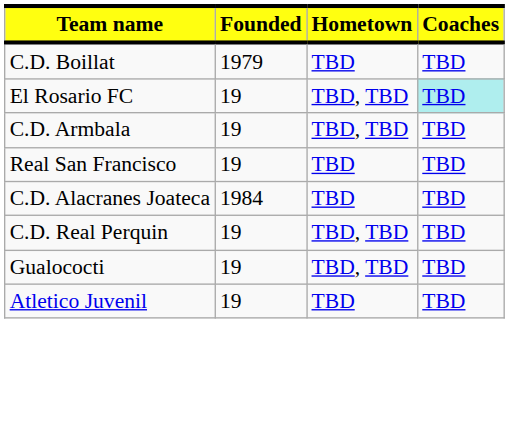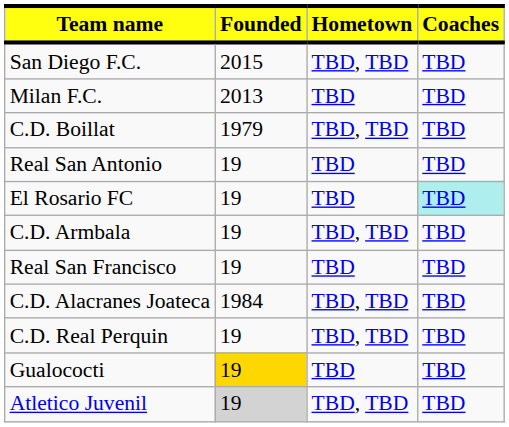 <table class="wikitable">
 <tr>
 <th style="background:#FFFF10; color:black; border-top:black 3px solid; border-bottom:black 3px solid;">Team name</th>
 <th style="background:#FFFF10; color:black; border-top:black 3px solid; border-bottom:black 3px solid;">Founded</th>
 <th style="background:#FFFF10; color:black; border-top:black 3px solid; border-bottom:black 3px solid;">Hometown</th>
 <th style="background:#FFFF10; color:black; border-top:black 3px solid; border-bottom:black 3px solid;">Coaches</th>
 </tr>
 <tr>
+<td>San Diego F.C.</td>
+<td>2015</td>
+<td> <a href='#'>TBD</a>, <a href='#'>TBD</a></td>
+<td> <a href='#'>TBD</a></td>
+</tr>
+<tr>
+<td>Milan F.C.</td>
+<td>2013</td>
+<td> <a href='#'>TBD</a></td>
+<td> <a href='#'>TBD</a></td>
+</tr>
+<tr>
 <td>C.D. Boillat</td>
 <td>1979</td>
+<td> <a href='#'>TBD</a>, <a href='#'>TBD</a></td>
+<td> <a href='#'>TBD</a></td>
+</tr>
+<tr>
+<td>Real San Antonio</td>
+<td>19</td>
 <td> <a href='#'>TBD</a></td>
 <td> <a href='#'>TBD</a></td>
 </tr>
 <tr>
 <td>El Rosario FC</td>
 <td>19</td>
-<td> <a href='#'>TBD</a>, <a href='#'>TBD</a></td>
+<td> <a href='#'>TBD</a></td>
 <td style="background: paleturquoise;"> <a href='#'>TBD</a></td>
 </tr>
 <tr>
 <td>C.D. Armbala</td>
 <td>19</td>
 <td> <a href='#'>TBD</a>, <a href='#'>TBD</a></td>
 <td> <a href='#'>TBD</a></td>
 </tr>
 <tr>
 <td>Real San Francisco</td>
 <td>19</td>
 <td> <a href='#'>TBD</a></td>
 <td> <a href='#'>TBD</a></td>
 </tr>
 <tr>
 <td>C.D. Alacranes Joateca</td>
 <td>1984</td>
-<td> <a href='#'>TBD</a></td>
+<td> <a href='#'>TBD</a>, <a href='#'>TBD</a></td>
 <td> <a href='#'>TBD</a></td>
 </tr>
 <tr>
 <td>C.D. Real Perquin</td>
 <td>19</td>
 <td> <a href='#'>TBD</a>, <a href='#'>TBD</a></td>
 <td> <a href='#'>TBD</a></td>
 </tr>
 <tr>
 <td>Gualococti</td>
-<td>19</td>
-<td> <a href='#'>TBD</a>, <a href='#'>TBD</a></td>
+<td style="background: gold;">19</td>
+<td> <a href='#'>TBD</a></td>
 <td> <a href='#'>TBD</a></td>
 </tr>
 <tr>
 <td><a href='#'>Atletico Juvenil</a></td>
-<td>19</td>
-<td> <a href='#'>TBD</a></td>
+<td style="background: lightgrey;">19</td>
+<td> <a href='#'>TBD</a>, <a href='#'>TBD</a></td>
 <td> <a href='#'>TBD</a></td>
 </tr>
 </table>
